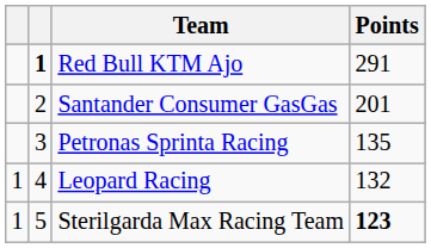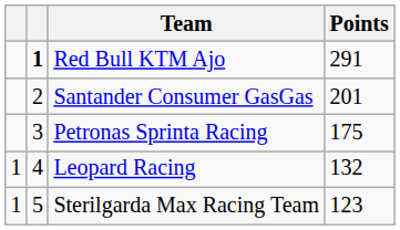 <table class="wikitable" style="font-size: 85%;">
 <tr>
 <th></th>
 <th></th>
 <th>Team</th>
 <th>Points</th>
 </tr>
 <tr>
 <td></td>
 <td align=center><strong>1</strong></td>
 <td> <a href='#'>Red Bull KTM Ajo</a></td>
 <td align=left>291</td>
 </tr>
 <tr>
 <td></td>
 <td align=center>2</td>
 <td> <a href='#'>Santander Consumer GasGas</a></td>
 <td align=left>201</td>
 </tr>
 <tr>
 <td></td>
 <td align=center>3</td>
 <td> <a href='#'>Petronas Sprinta Racing</a></td>
-<td align=left>135</td>
+<td align=left>175</td>
 </tr>
 <tr>
 <td> 1</td>
 <td align=center>4</td>
 <td> <a href='#'>Leopard Racing</a></td>
 <td align=left>132</td>
 </tr>
 <tr>
 <td> 1</td>
 <td align=center>5</td>
 <td> Sterilgarda Max Racing Team</td>
-<td align=left><strong>123</strong></td>
+<td align=left>123</td>
 </tr>
 </table>
